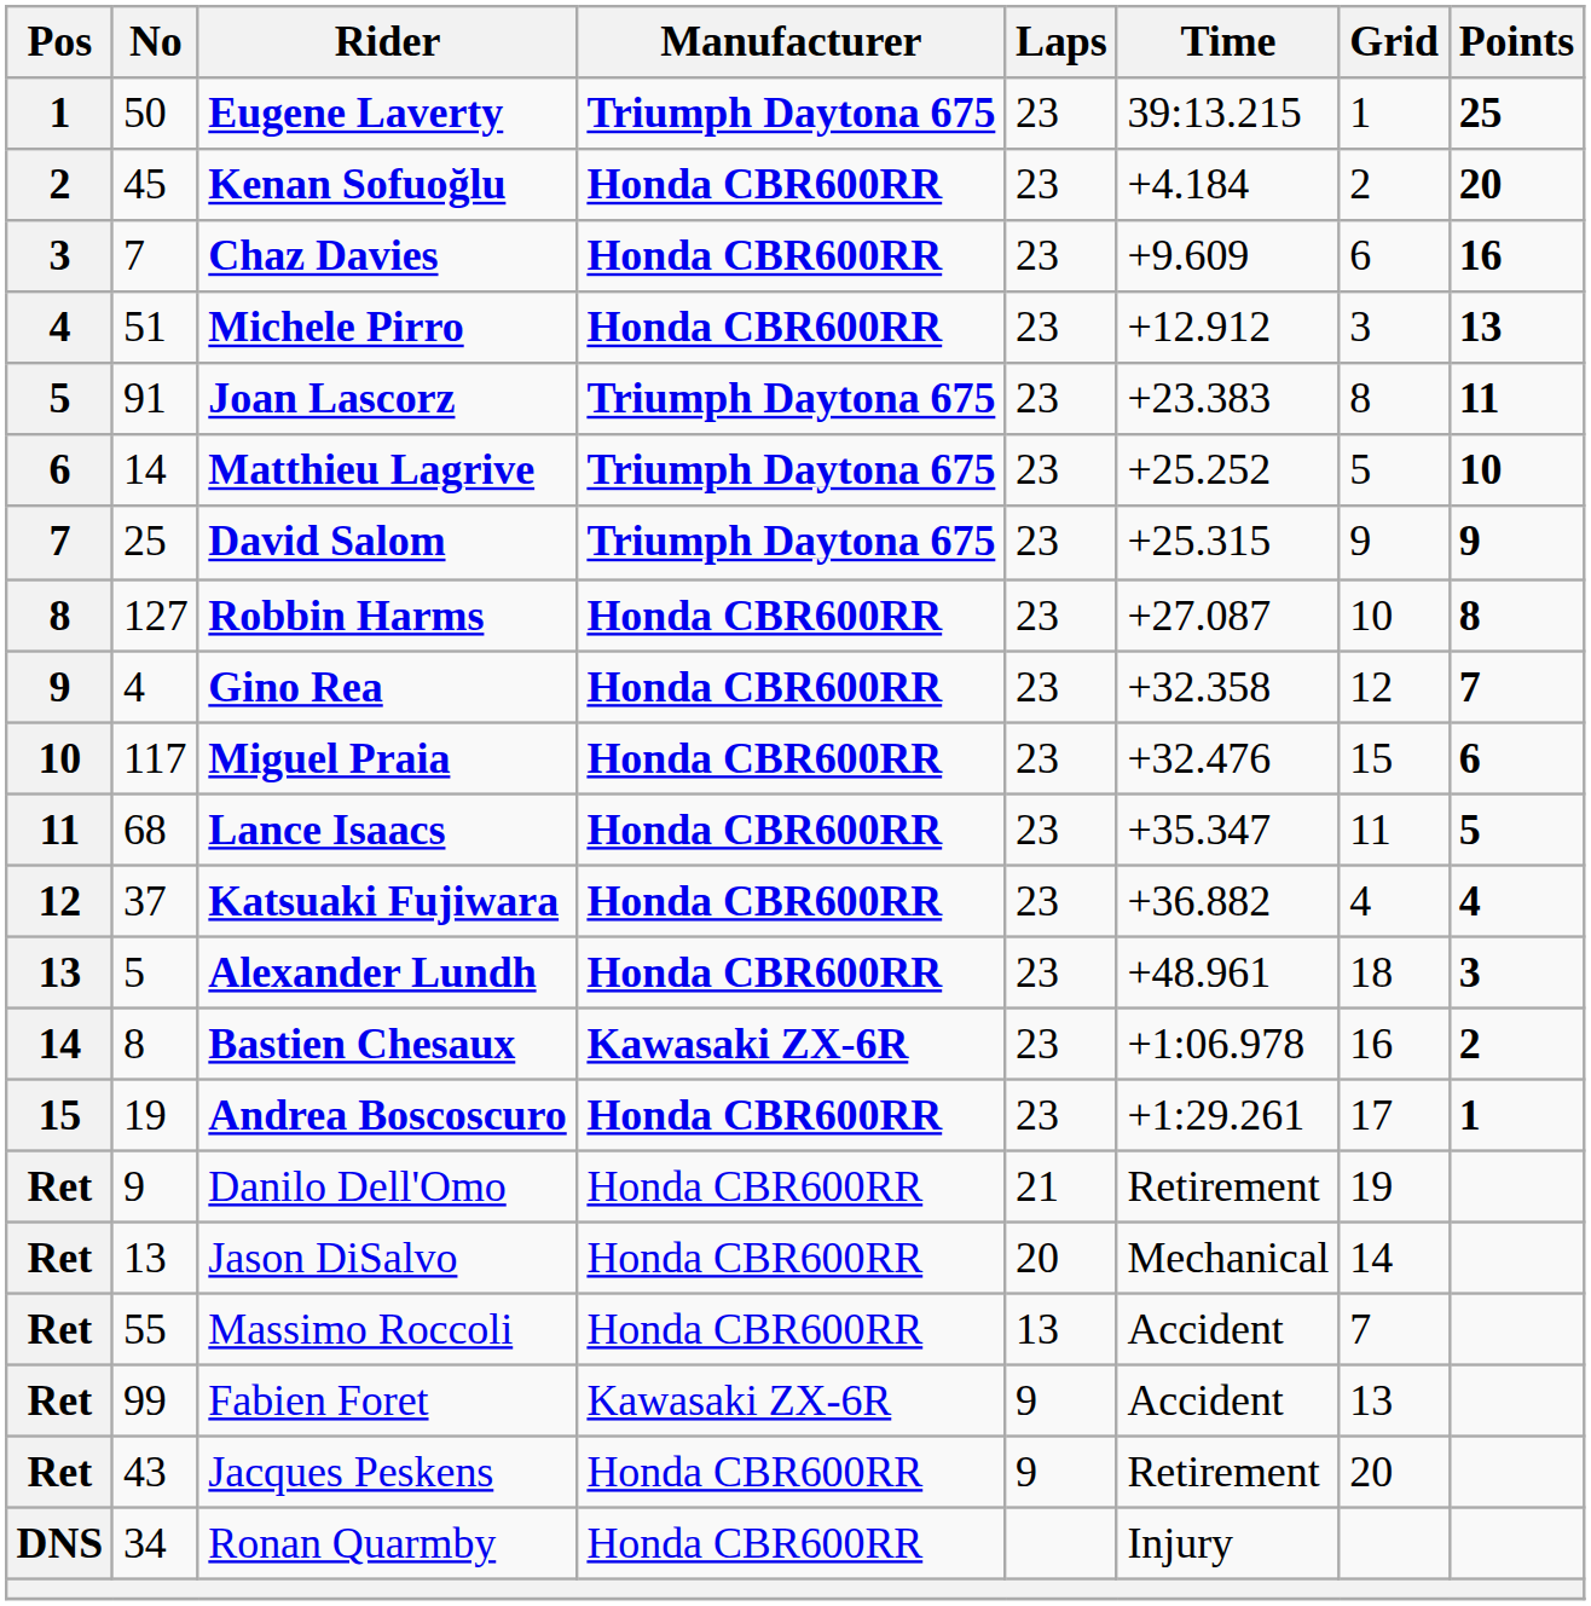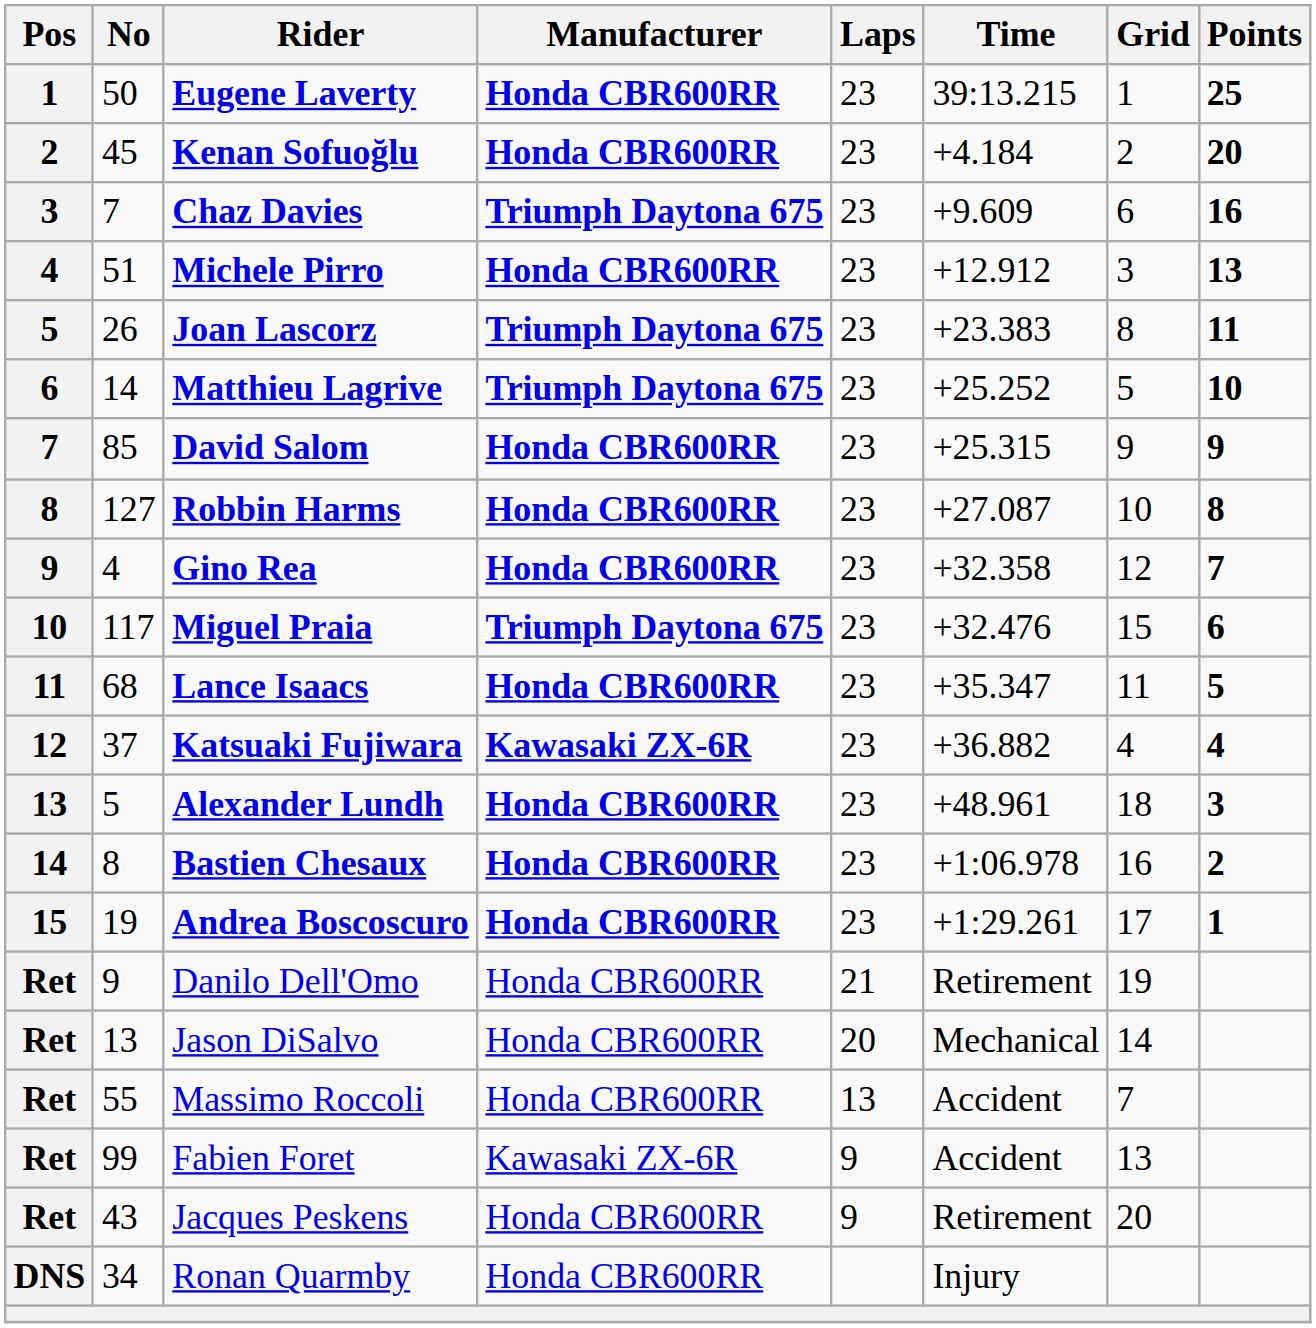 <table class="wikitable" style="font-size: 95%;">
 <tr>
 <th>Pos</th>
 <th>No</th>
 <th>Rider</th>
 <th>Manufacturer</th>
 <th>Laps</th>
 <th>Time</th>
 <th>Grid</th>
 <th>Points</th>
 </tr>
 <tr>
 <th>1</th>
 <td>50</td>
 <td> <strong><a href='#'>Eugene Laverty</a></strong></td>
-<td><strong><a href='#'>Triumph Daytona 675</a></strong></td>
+<td><strong><a href='#'>Honda CBR600RR</a></strong></td>
 <td>23</td>
 <td>39:13.215</td>
 <td>1</td>
 <td><strong>25</strong></td>
 </tr>
 <tr>
 <th>2</th>
 <td>45</td>
 <td> <strong><a href='#'>Kenan Sofuoğlu</a></strong></td>
 <td><strong><a href='#'>Honda CBR600RR</a></strong></td>
 <td>23</td>
 <td>+4.184</td>
 <td>2</td>
 <td><strong>20</strong></td>
 </tr>
 <tr>
 <th>3</th>
 <td>7</td>
 <td> <strong><a href='#'>Chaz Davies</a></strong></td>
-<td><strong><a href='#'>Honda CBR600RR</a></strong></td>
+<td><strong><a href='#'>Triumph Daytona 675</a></strong></td>
 <td>23</td>
 <td>+9.609</td>
 <td>6</td>
 <td><strong>16</strong></td>
 </tr>
 <tr>
 <th>4</th>
 <td>51</td>
 <td> <strong><a href='#'>Michele Pirro</a></strong></td>
 <td><strong><a href='#'>Honda CBR600RR</a></strong></td>
 <td>23</td>
 <td>+12.912</td>
 <td>3</td>
 <td><strong>13</strong></td>
 </tr>
 <tr>
 <th>5</th>
-<td>91</td>
+<td>26</td>
 <td> <strong><a href='#'>Joan Lascorz</a></strong></td>
 <td><strong><a href='#'>Triumph Daytona 675</a></strong></td>
 <td>23</td>
 <td>+23.383</td>
 <td>8</td>
 <td><strong>11</strong></td>
 </tr>
 <tr>
 <th>6</th>
 <td>14</td>
 <td> <strong><a href='#'>Matthieu Lagrive</a></strong></td>
 <td><strong><a href='#'>Triumph Daytona 675</a></strong></td>
 <td>23</td>
 <td>+25.252</td>
 <td>5</td>
 <td><strong>10</strong></td>
 </tr>
 <tr>
 <th>7</th>
-<td>25</td>
+<td>85</td>
 <td> <strong><a href='#'>David Salom</a></strong></td>
-<td><strong><a href='#'>Triumph Daytona 675</a></strong></td>
+<td><strong><a href='#'>Honda CBR600RR</a></strong></td>
 <td>23</td>
 <td>+25.315</td>
 <td>9</td>
 <td><strong>9</strong></td>
 </tr>
 <tr>
 <th>8</th>
 <td>127</td>
 <td> <strong><a href='#'>Robbin Harms</a></strong></td>
 <td><strong><a href='#'>Honda CBR600RR</a></strong></td>
 <td>23</td>
 <td>+27.087</td>
 <td>10</td>
 <td><strong>8</strong></td>
 </tr>
 <tr>
 <th>9</th>
 <td>4</td>
 <td> <strong><a href='#'>Gino Rea</a></strong></td>
 <td><strong><a href='#'>Honda CBR600RR</a></strong></td>
 <td>23</td>
 <td>+32.358</td>
 <td>12</td>
 <td><strong>7</strong></td>
 </tr>
 <tr>
 <th>10</th>
 <td>117</td>
 <td> <strong><a href='#'>Miguel Praia</a></strong></td>
-<td><strong><a href='#'>Honda CBR600RR</a></strong></td>
+<td><strong><a href='#'>Triumph Daytona 675</a></strong></td>
 <td>23</td>
 <td>+32.476</td>
 <td>15</td>
 <td><strong>6</strong></td>
 </tr>
 <tr>
 <th>11</th>
 <td>68</td>
 <td> <strong><a href='#'>Lance Isaacs</a></strong></td>
 <td><strong><a href='#'>Honda CBR600RR</a></strong></td>
 <td>23</td>
 <td>+35.347</td>
 <td>11</td>
 <td><strong>5</strong></td>
 </tr>
 <tr>
 <th>12</th>
 <td>37</td>
 <td> <strong><a href='#'>Katsuaki Fujiwara</a></strong></td>
-<td><strong><a href='#'>Honda CBR600RR</a></strong></td>
+<td><strong><a href='#'>Kawasaki ZX-6R</a></strong></td>
 <td>23</td>
 <td>+36.882</td>
 <td>4</td>
 <td><strong>4</strong></td>
 </tr>
 <tr>
 <th>13</th>
 <td>5</td>
 <td> <strong><a href='#'>Alexander Lundh</a></strong></td>
 <td><strong><a href='#'>Honda CBR600RR</a></strong></td>
 <td>23</td>
 <td>+48.961</td>
 <td>18</td>
 <td><strong>3</strong></td>
 </tr>
 <tr>
 <th>14</th>
 <td>8</td>
 <td> <strong><a href='#'>Bastien Chesaux</a></strong></td>
-<td><strong><a href='#'>Kawasaki ZX-6R</a></strong></td>
+<td><strong><a href='#'>Honda CBR600RR</a></strong></td>
 <td>23</td>
 <td>+1:06.978</td>
 <td>16</td>
 <td><strong>2</strong></td>
 </tr>
 <tr>
 <th>15</th>
 <td>19</td>
 <td> <strong><a href='#'>Andrea Boscoscuro</a></strong></td>
 <td><strong><a href='#'>Honda CBR600RR</a></strong></td>
 <td>23</td>
 <td>+1:29.261</td>
 <td>17</td>
 <td><strong>1</strong></td>
 </tr>
 <tr>
 <th>Ret</th>
 <td>9</td>
 <td> <a href='#'>Danilo Dell'Omo</a></td>
 <td><a href='#'>Honda CBR600RR</a></td>
 <td>21</td>
 <td>Retirement</td>
 <td>19</td>
 <td></td>
 </tr>
 <tr>
 <th>Ret</th>
 <td>13</td>
 <td> <a href='#'>Jason DiSalvo</a></td>
 <td><a href='#'>Honda CBR600RR</a></td>
 <td>20</td>
 <td>Mechanical</td>
 <td>14</td>
 <td></td>
 </tr>
 <tr>
 <th>Ret</th>
 <td>55</td>
 <td> <a href='#'>Massimo Roccoli</a></td>
 <td><a href='#'>Honda CBR600RR</a></td>
 <td>13</td>
 <td>Accident</td>
 <td>7</td>
 <td></td>
 </tr>
 <tr>
 <th>Ret</th>
 <td>99</td>
 <td> <a href='#'>Fabien Foret</a></td>
 <td><a href='#'>Kawasaki ZX-6R</a></td>
 <td>9</td>
 <td>Accident</td>
 <td>13</td>
 <td></td>
 </tr>
 <tr>
 <th>Ret</th>
 <td>43</td>
 <td> <a href='#'>Jacques Peskens</a></td>
 <td><a href='#'>Honda CBR600RR</a></td>
 <td>9</td>
 <td>Retirement</td>
 <td>20</td>
 <td></td>
 </tr>
 <tr>
 <th>DNS</th>
 <td>34</td>
 <td> <a href='#'>Ronan Quarmby</a></td>
 <td><a href='#'>Honda CBR600RR</a></td>
 <td></td>
 <td>Injury</td>
 <td></td>
 <td></td>
 </tr>
 <tr>
 <th colspan=8></th>
 </tr>
 <tr>
 </tr>
 </table>
